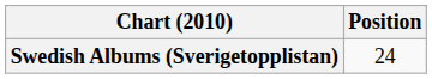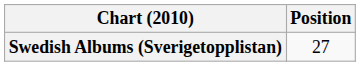 <table class="wikitable plainrowheaders" style="text-align:center">
 <tr>
 <th>Chart (2010)</th>
 <th>Position</th>
 </tr>
 <tr>
 <th scope="row">Swedish Albums (Sverigetopplistan)</th>
-<td>24</td>
+<td>27</td>
 </tr>
 </table>
